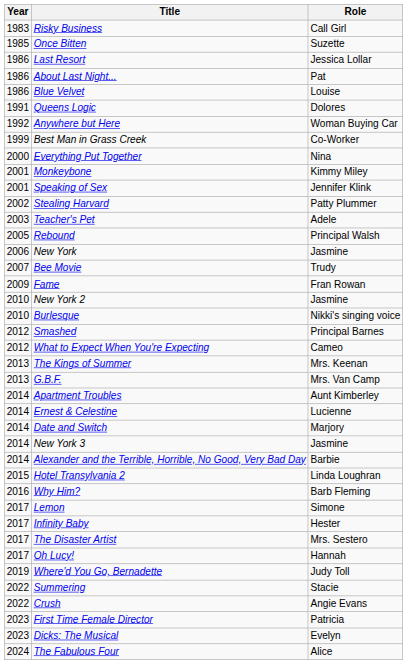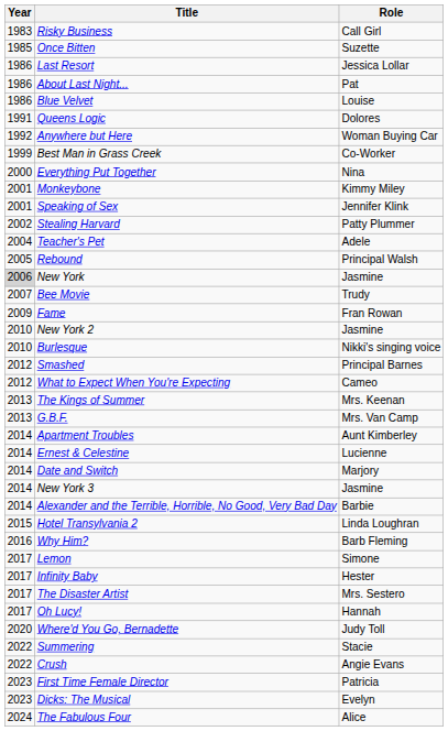 <table class="wikitable sortable">
 <tr>
 <th>Year</th>
 <th>Title</th>
 <th>Role</th>
 </tr>
 <tr>
 <td>1983</td>
 <td><em><a href='#'>Risky Business</a></em></td>
 <td>Call Girl</td>
 </tr>
 <tr>
 <td>1985</td>
 <td><em><a href='#'>Once Bitten</a></em></td>
 <td>Suzette</td>
 </tr>
 <tr>
 <td>1986</td>
 <td><em><a href='#'>Last Resort</a></em></td>
 <td>Jessica Lollar</td>
 </tr>
 <tr>
 <td>1986</td>
 <td><em><a href='#'>About Last Night...</a></em></td>
 <td>Pat</td>
 </tr>
 <tr>
 <td>1986</td>
 <td><em><a href='#'>Blue Velvet</a></em></td>
 <td>Louise</td>
 </tr>
 <tr>
 <td>1991</td>
 <td><em><a href='#'>Queens Logic</a></em></td>
 <td>Dolores</td>
 </tr>
 <tr>
 <td>1992</td>
 <td><em><a href='#'>Anywhere but Here</a></em></td>
 <td>Woman Buying Car</td>
 </tr>
 <tr>
 <td>1999</td>
 <td><em>Best Man in Grass Creek</em></td>
 <td>Co-Worker</td>
 </tr>
 <tr>
 <td>2000</td>
 <td><em><a href='#'>Everything Put Together</a></em></td>
 <td>Nina</td>
 </tr>
 <tr>
 <td>2001</td>
 <td><em><a href='#'>Monkeybone</a></em></td>
 <td>Kimmy Miley</td>
 </tr>
 <tr>
 <td>2001</td>
 <td><em><a href='#'>Speaking of Sex</a></em></td>
 <td>Jennifer Klink</td>
 </tr>
 <tr>
 <td>2002</td>
 <td><em><a href='#'>Stealing Harvard</a></em></td>
 <td>Patty Plummer</td>
 </tr>
 <tr>
-<td>2003</td>
+<td>2004</td>
 <td><em><a href='#'>Teacher's Pet</a></em></td>
 <td>Adele</td>
 </tr>
 <tr>
 <td>2005</td>
 <td><em><a href='#'>Rebound</a></em></td>
 <td>Principal Walsh</td>
 </tr>
 <tr>
-<td>2006</td>
+<td style="background: lightgrey;">2006</td>
 <td><em>New York</em></td>
 <td>Jasmine</td>
 </tr>
 <tr>
 <td>2007</td>
 <td><em><a href='#'>Bee Movie</a></em></td>
 <td>Trudy</td>
 </tr>
 <tr>
 <td>2009</td>
 <td><em><a href='#'>Fame</a></em></td>
 <td>Fran Rowan</td>
 </tr>
 <tr>
 <td>2010</td>
 <td><em>New York 2</em></td>
 <td>Jasmine</td>
 </tr>
 <tr>
 <td>2010</td>
 <td><em><a href='#'>Burlesque</a></em></td>
 <td>Nikki's singing voice</td>
 </tr>
 <tr>
 <td>2012</td>
 <td><em><a href='#'>Smashed</a></em></td>
 <td>Principal Barnes</td>
 </tr>
 <tr>
 <td>2012</td>
 <td><em><a href='#'>What to Expect When You're Expecting</a></em></td>
 <td>Cameo</td>
 </tr>
 <tr>
 <td>2013</td>
 <td><em><a href='#'>The Kings of Summer</a></em></td>
 <td>Mrs. Keenan</td>
 </tr>
 <tr>
 <td>2013</td>
 <td><em><a href='#'>G.B.F.</a></em></td>
 <td>Mrs. Van Camp</td>
 </tr>
 <tr>
 <td>2014</td>
 <td><em><a href='#'>Apartment Troubles</a></em></td>
 <td>Aunt Kimberley</td>
 </tr>
 <tr>
 <td>2014</td>
 <td><em><a href='#'>Ernest & Celestine</a></em></td>
 <td>Lucienne</td>
 </tr>
 <tr>
 <td>2014</td>
 <td><em><a href='#'>Date and Switch</a></em></td>
 <td>Marjory</td>
 </tr>
 <tr>
 <td>2014</td>
 <td><em>New York 3</em></td>
 <td>Jasmine</td>
 </tr>
 <tr>
 <td>2014</td>
 <td><em><a href='#'>Alexander and the Terrible, Horrible, No Good, Very Bad Day</a></em></td>
 <td>Barbie</td>
 </tr>
 <tr>
 <td>2015</td>
 <td><em><a href='#'>Hotel Transylvania 2</a></em></td>
 <td>Linda Loughran</td>
 </tr>
 <tr>
 <td>2016</td>
 <td><em><a href='#'>Why Him?</a></em></td>
 <td>Barb Fleming</td>
 </tr>
 <tr>
 <td>2017</td>
 <td><em><a href='#'>Lemon</a></em></td>
 <td>Simone</td>
 </tr>
 <tr>
 <td>2017</td>
 <td><em><a href='#'>Infinity Baby</a></em></td>
 <td>Hester</td>
 </tr>
 <tr>
 <td>2017</td>
 <td><em><a href='#'>The Disaster Artist</a></em></td>
 <td>Mrs. Sestero</td>
 </tr>
 <tr>
 <td>2017</td>
 <td><em><a href='#'>Oh Lucy!</a></em></td>
 <td>Hannah</td>
 </tr>
 <tr>
-<td>2019</td>
+<td>2020</td>
 <td><em><a href='#'>Where'd You Go, Bernadette</a></em></td>
 <td>Judy Toll</td>
 </tr>
 <tr>
 <td>2022</td>
 <td><em><a href='#'>Summering</a></em></td>
 <td>Stacie</td>
 </tr>
 <tr>
 <td>2022</td>
 <td><em><a href='#'>Crush</a></em></td>
 <td>Angie Evans</td>
 </tr>
 <tr>
 <td>2023</td>
 <td><em><a href='#'>First Time Female Director</a></em></td>
 <td>Patricia</td>
 </tr>
 <tr>
 <td>2023</td>
 <td><em><a href='#'>Dicks: The Musical</a></em></td>
 <td>Evelyn</td>
 </tr>
 <tr>
 <td>2024</td>
 <td><em><a href='#'>The Fabulous Four</a></em></td>
 <td>Alice</td>
 </tr>
 </table>
